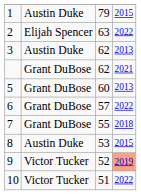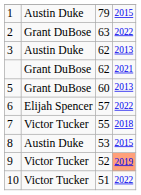 <table class="wikitable">
 <tr>
 </tr>
 <tr>
 <td>1</td>
 <td>Austin Duke</td>
 <td>79</td>
 <td style="font-size:80%;"><a href='#'>2015</a></td>
 </tr>
 <tr>
 <td>2</td>
-<td>Elijah Spencer</td>
+<td>Grant DuBose</td>
 <td>63</td>
 <td style="font-size:80%;"><a href='#'>2022</a></td>
 </tr>
 <tr>
 <td>3</td>
 <td>Austin Duke</td>
 <td>62</td>
 <td style="font-size:80%;"><a href='#'>2013</a></td>
 </tr>
 <tr>
 <td></td>
 <td>Grant DuBose</td>
 <td>62</td>
 <td style="font-size:80%;"><a href='#'>2021</a></td>
 </tr>
 <tr>
 <td>5</td>
 <td>Grant DuBose</td>
 <td>60</td>
 <td style="font-size:80%;"><a href='#'>2013</a></td>
 </tr>
 <tr>
 <td>6</td>
-<td>Grant DuBose</td>
+<td>Elijah Spencer</td>
 <td>57</td>
 <td style="font-size:80%;"><a href='#'>2022</a></td>
 </tr>
 <tr>
 <td>7</td>
-<td>Grant DuBose</td>
+<td>Victor Tucker</td>
 <td>55</td>
 <td style="font-size:80%;"><a href='#'>2018</a></td>
 </tr>
 <tr>
 <td>8</td>
 <td>Austin Duke</td>
 <td>53</td>
 <td style="font-size:80%;"><a href='#'>2015</a></td>
 </tr>
 <tr>
 <td>9</td>
 <td>Victor Tucker</td>
 <td>52</td>
 <td style="background: lightsalmon; font-size:80%;"><a href='#'>2019</a></td>
 </tr>
 <tr>
 <td>10</td>
 <td>Victor Tucker</td>
 <td>51</td>
 <td style="font-size:80%;"><a href='#'>2022</a></td>
 </tr>
 </table>
